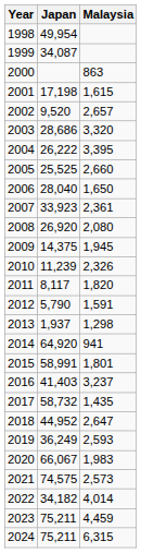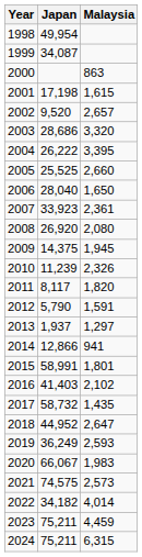 <table class="wikitable">
 <tr>
 <th>Year</th>
 <th>Japan</th>
 <th>Malaysia</th>
 </tr>
 <tr>
 <td>1998</td>
 <td>49,954</td>
 <td></td>
 </tr>
 <tr>
 <td>1999</td>
 <td>34,087</td>
 <td></td>
 </tr>
 <tr>
 <td>2000</td>
 <td></td>
 <td>863</td>
 </tr>
 <tr>
 <td>2001</td>
 <td>17,198</td>
 <td>1,615</td>
 </tr>
 <tr>
 <td>2002</td>
 <td>9,520</td>
 <td>2,657</td>
 </tr>
 <tr>
 <td>2003</td>
 <td>28,686</td>
 <td>3,320</td>
 </tr>
 <tr>
 <td>2004</td>
 <td>26,222</td>
 <td>3,395</td>
 </tr>
 <tr>
 <td>2005</td>
 <td>25,525</td>
 <td>2,660</td>
 </tr>
 <tr>
 <td>2006</td>
 <td>28,040</td>
 <td>1,650</td>
 </tr>
 <tr>
 <td>2007</td>
 <td>33,923</td>
 <td>2,361</td>
 </tr>
 <tr>
 <td>2008</td>
 <td>26,920</td>
 <td>2,080</td>
 </tr>
 <tr>
 <td>2009</td>
 <td>14,375</td>
 <td>1,945</td>
 </tr>
 <tr>
 <td>2010</td>
 <td>11,239</td>
 <td>2,326</td>
 </tr>
 <tr>
 <td>2011</td>
 <td>8,117</td>
 <td>1,820</td>
 </tr>
 <tr>
 <td>2012</td>
 <td>5,790</td>
 <td>1,591</td>
 </tr>
 <tr>
 <td>2013</td>
 <td>1,937</td>
-<td>1,298</td>
+<td>1,297</td>
 </tr>
 <tr>
 <td>2014</td>
-<td>64,920</td>
+<td>12,866</td>
 <td>941</td>
 </tr>
 <tr>
 <td>2015</td>
 <td>58,991</td>
 <td>1,801</td>
 </tr>
 <tr>
 <td>2016</td>
 <td>41,403</td>
-<td>3,237</td>
+<td>2,102</td>
 </tr>
 <tr>
 <td>2017</td>
 <td>58,732</td>
 <td>1,435</td>
 </tr>
 <tr>
 <td>2018</td>
 <td>44,952</td>
 <td>2,647</td>
 </tr>
 <tr>
 <td>2019</td>
 <td>36,249</td>
 <td>2,593</td>
 </tr>
 <tr>
 <td>2020</td>
 <td>66,067</td>
 <td>1,983</td>
 </tr>
 <tr>
 <td>2021</td>
 <td>74,575</td>
 <td>2,573</td>
 </tr>
 <tr>
 <td>2022</td>
 <td>34,182</td>
 <td>4,014</td>
 </tr>
 <tr>
 <td>2023</td>
 <td>75,211</td>
 <td>4,459</td>
 </tr>
 <tr>
 <td>2024</td>
 <td>75,211</td>
 <td>6,315</td>
 </tr>
 </table>
